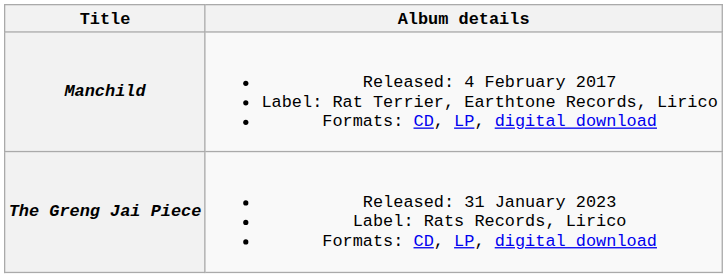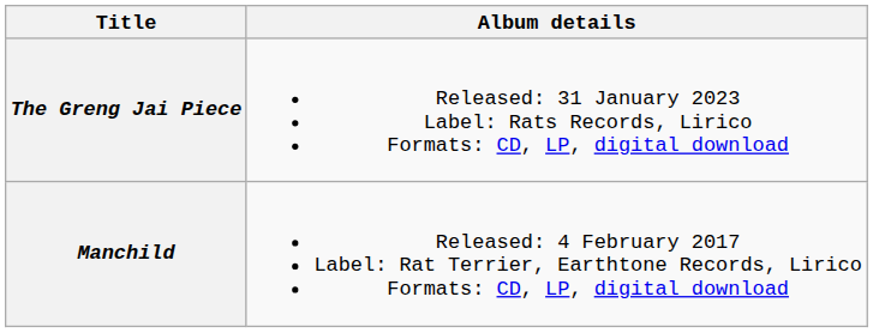 <table class="wikitable plainrowheaders" style="text-align:center;">
 <tr>
 <th>Title</th>
 <th>Album details</th>
 </tr>
 <tr>
+<th scope="row"><em>The Greng Jai Piece</em></th>
+<td><br><ul><li>Released: 31 January 2023</li><li>Label: Rats Records, Lirico</li><li>Formats: <a href='#'>CD</a>, <a href='#'>LP</a>, <a href='#'>digital download</a></li></ul></td>
+</tr>
+<tr>
 <th scope="row"><em>Manchild</em></th>
 <td><br><ul><li>Released: 4 February 2017</li><li>Label: Rat Terrier, Earthtone Records, Lirico</li><li>Formats: <a href='#'>CD</a>, <a href='#'>LP</a>, <a href='#'>digital download</a></li></ul></td>
 </tr>
-<tr>
-<th scope="row"><em>The Greng Jai Piece</em></th>
-<td><br><ul><li>Released: 31 January 2023</li><li>Label: Rats Records, Lirico</li><li>Formats: <a href='#'>CD</a>, <a href='#'>LP</a>, <a href='#'>digital download</a></li></ul></td>
-</tr>
 </table>
